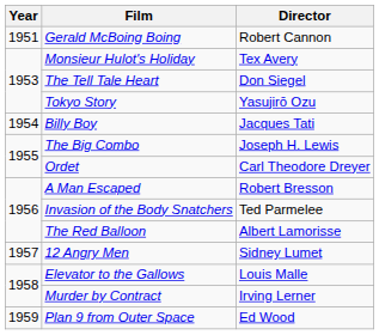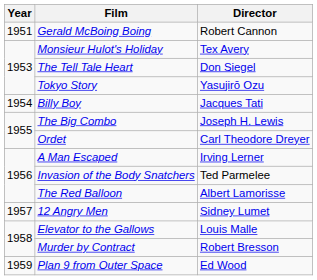 <table class="wikitable sortable">
 <tr>
 <th scope="col">Year</th>
 <th scope="col">Film</th>
 <th scope="col">Director</th>
 </tr>
 <tr>
 <td>1951</td>
 <td><em><a href='#'>Gerald McBoing Boing</a></em></td>
 <td>Robert Cannon</td>
 </tr>
 <tr>
 <td rowspan="3">1953</td>
 <td><em><a href='#'>Monsieur Hulot's Holiday</a></em></td>
 <td><a href='#'>Tex Avery</a></td>
 </tr>
 <tr>
 <td><em><a href='#'>The Tell Tale Heart</a></em></td>
 <td><a href='#'>Don Siegel</a></td>
 </tr>
 <tr>
 <td><em><a href='#'>Tokyo Story</a></em></td>
 <td><a href='#'>Yasujirō Ozu</a></td>
 </tr>
 <tr>
 <td>1954</td>
 <td><em><a href='#'>Billy Boy</a></em></td>
 <td><a href='#'>Jacques Tati</a></td>
 </tr>
 <tr>
 <td rowspan="2">1955</td>
 <td><em><a href='#'>The Big Combo</a></em></td>
 <td><a href='#'>Joseph H. Lewis</a></td>
 </tr>
 <tr>
 <td><em><a href='#'>Ordet</a></em></td>
 <td><a href='#'>Carl Theodore Dreyer</a></td>
 </tr>
 <tr>
 <td rowspan="3">1956</td>
 <td><em><a href='#'>A Man Escaped</a></em></td>
-<td><a href='#'>Robert Bresson</a></td>
+<td><a href='#'>Irving Lerner</a></td>
 </tr>
 <tr>
 <td><em><a href='#'>Invasion of the Body Snatchers</a></em></td>
 <td>Ted Parmelee</td>
 </tr>
 <tr>
 <td><em><a href='#'>The Red Balloon</a></em></td>
 <td><a href='#'>Albert Lamorisse</a></td>
 </tr>
 <tr>
 <td>1957</td>
 <td><em><a href='#'>12 Angry Men</a></em></td>
 <td><a href='#'>Sidney Lumet</a></td>
 </tr>
 <tr>
 <td rowspan="2">1958</td>
 <td><em><a href='#'>Elevator to the Gallows</a></em></td>
 <td><a href='#'>Louis Malle</a></td>
 </tr>
 <tr>
 <td><em><a href='#'>Murder by Contract</a></em></td>
-<td><a href='#'>Irving Lerner</a></td>
+<td><a href='#'>Robert Bresson</a></td>
 </tr>
 <tr>
 <td>1959</td>
 <td><em><a href='#'>Plan 9 from Outer Space</a></em></td>
 <td><a href='#'>Ed Wood</a></td>
 </tr>
 </table>
